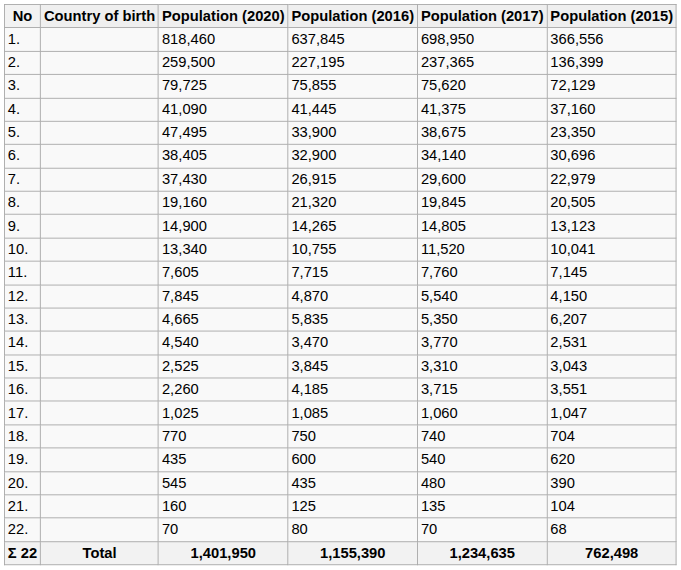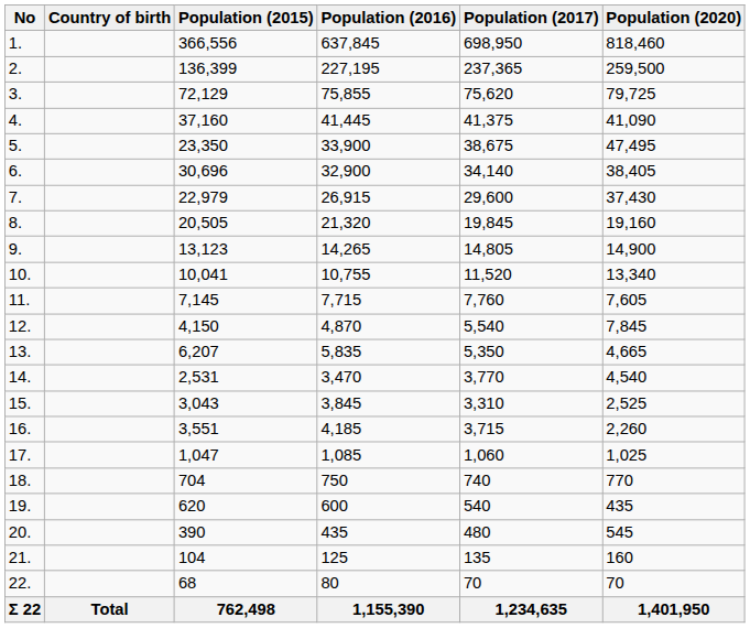 <table class="wikitable sortable">
 <tr>
 <th scope="col">No</th>
 <th style="background:#efefef;">Country of birth</th>
-<th style="background:#efefef;">Population (2020)</th>
+<th style="background:#efefef;">Population (2015)</th>
 <th style="background:#efefef;">Population (2016)</th>
 <th style="background:#efefef;">Population (2017)</th>
-<th style="background:#efefef;">Population (2015)</th>
+<th style="background:#efefef;">Population (2020)</th>
 </tr>
 <tr>
 <td>1.</td>
 <td></td>
-<td>818,460</td>
+<td>366,556</td>
 <td>637,845</td>
 <td>698,950</td>
-<td>366,556</td>
+<td>818,460</td>
 </tr>
 <tr>
 <td>2.</td>
 <td></td>
-<td>259,500</td>
+<td>136,399</td>
 <td>227,195</td>
 <td>237,365</td>
-<td>136,399</td>
+<td>259,500</td>
 </tr>
 <tr>
 <td>3.</td>
 <td></td>
-<td>79,725</td>
+<td>72,129</td>
 <td>75,855</td>
 <td>75,620</td>
-<td>72,129</td>
+<td>79,725</td>
 </tr>
 <tr>
 <td>4.</td>
 <td></td>
-<td>41,090</td>
+<td>37,160</td>
 <td>41,445</td>
 <td>41,375</td>
-<td>37,160</td>
+<td>41,090</td>
 </tr>
 <tr>
 <td>5.</td>
 <td></td>
-<td>47,495</td>
+<td>23,350</td>
 <td>33,900</td>
 <td>38,675</td>
-<td>23,350</td>
+<td>47,495</td>
 </tr>
 <tr>
 <td>6.</td>
 <td></td>
-<td>38,405</td>
+<td>30,696</td>
 <td>32,900</td>
 <td>34,140</td>
-<td>30,696</td>
+<td>38,405</td>
 </tr>
 <tr>
 <td>7.</td>
 <td></td>
-<td>37,430</td>
+<td>22,979</td>
 <td>26,915</td>
 <td>29,600</td>
-<td>22,979</td>
+<td>37,430</td>
 </tr>
 <tr>
 <td>8.</td>
 <td></td>
-<td>19,160</td>
+<td>20,505</td>
 <td>21,320</td>
 <td>19,845</td>
-<td>20,505</td>
+<td>19,160</td>
 </tr>
 <tr>
 <td>9.</td>
 <td></td>
-<td>14,900</td>
+<td>13,123</td>
 <td>14,265</td>
 <td>14,805</td>
-<td>13,123</td>
+<td>14,900</td>
 </tr>
 <tr>
 <td>10.</td>
 <td></td>
-<td>13,340</td>
+<td>10,041</td>
 <td>10,755</td>
 <td>11,520</td>
-<td>10,041</td>
+<td>13,340</td>
 </tr>
 <tr>
 <td>11.</td>
 <td></td>
-<td>7,605</td>
+<td>7,145</td>
 <td>7,715</td>
 <td>7,760</td>
-<td>7,145</td>
+<td>7,605</td>
 </tr>
 <tr>
 <td>12.</td>
 <td></td>
-<td>7,845</td>
+<td>4,150</td>
 <td>4,870</td>
 <td>5,540</td>
-<td>4,150</td>
+<td>7,845</td>
 </tr>
 <tr>
 <td>13.</td>
 <td></td>
-<td>4,665</td>
+<td>6,207</td>
 <td>5,835</td>
 <td>5,350</td>
-<td>6,207</td>
+<td>4,665</td>
 </tr>
 <tr>
 <td>14.</td>
 <td></td>
-<td>4,540</td>
+<td>2,531</td>
 <td>3,470</td>
 <td>3,770</td>
-<td>2,531</td>
+<td>4,540</td>
 </tr>
 <tr>
 <td>15.</td>
 <td></td>
-<td>2,525</td>
+<td>3,043</td>
 <td>3,845</td>
 <td>3,310</td>
-<td>3,043</td>
+<td>2,525</td>
 </tr>
 <tr>
 <td>16.</td>
 <td></td>
-<td>2,260</td>
+<td>3,551</td>
 <td>4,185</td>
 <td>3,715</td>
-<td>3,551</td>
+<td>2,260</td>
 </tr>
 <tr>
 <td>17.</td>
 <td></td>
-<td>1,025</td>
+<td>1,047</td>
 <td>1,085</td>
 <td>1,060</td>
-<td>1,047</td>
+<td>1,025</td>
 </tr>
 <tr>
 <td>18.</td>
 <td></td>
-<td>770</td>
+<td>704</td>
 <td>750</td>
 <td>740</td>
-<td>704</td>
+<td>770</td>
 </tr>
 <tr>
 <td>19.</td>
 <td></td>
-<td>435</td>
+<td>620</td>
 <td>600</td>
 <td>540</td>
-<td>620</td>
+<td>435</td>
 </tr>
 <tr>
 <td>20.</td>
 <td></td>
-<td>545</td>
+<td>390</td>
 <td>435</td>
 <td>480</td>
-<td>390</td>
+<td>545</td>
 </tr>
 <tr>
 <td>21.</td>
 <td></td>
-<td>160</td>
+<td>104</td>
 <td>125</td>
 <td>135</td>
-<td>104</td>
+<td>160</td>
 </tr>
 <tr>
 <td>22.</td>
 <td></td>
-<td>70</td>
+<td>68</td>
 <td>80</td>
 <td>70</td>
-<td>68</td>
+<td>70</td>
 </tr>
 <tr>
 <th scope=row>Σ 22</th>
 <th>Total</th>
-<th>1,401,950</th>
+<th scope=row>762,498</th>
 <th>1,155,390</th>
 <th>1,234,635</th>
-<th scope=row>762,498</th>
+<th>1,401,950</th>
 </tr>
 </table>
